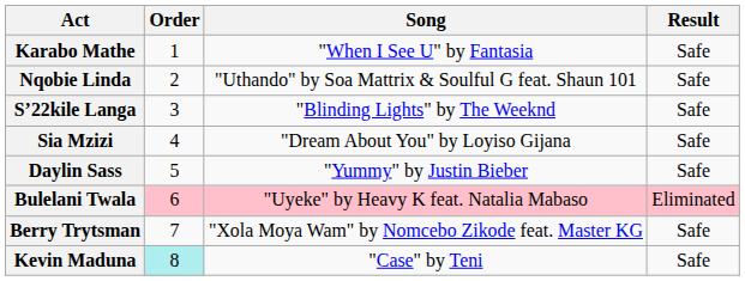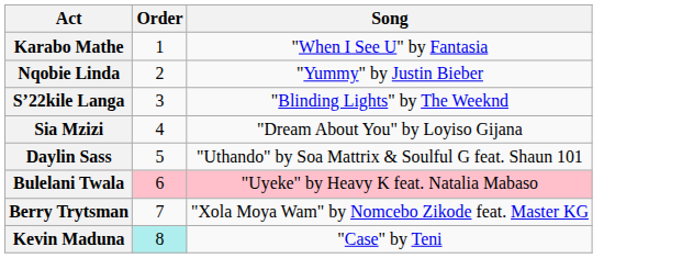 <table class="wikitable plainrowheaders" style="text-align:center;">
 <tr>
 <th scope"col">Act</th>
 <th scope"col">Order</th>
 <th scope"col">Song</th>
-<th scope"col">Result</th>
 </tr>
 <tr>
 <th scope=row>Karabo Mathe</th>
 <td>1</td>
 <td>"<a href='#'>When I See U</a>" by <a href='#'>Fantasia</a></td>
-<td>Safe</td>
 </tr>
 <tr>
 <th scope=row>Nqobie Linda</th>
 <td>2</td>
-<td>"Uthando" by Soa Mattrix & Soulful G feat. Shaun 101</td>
-<td>Safe</td>
+<td>"<a href='#'>Yummy</a>" by <a href='#'>Justin Bieber</a></td>
 </tr>
 <tr>
 <th scope=row>S’22kile Langa</th>
 <td>3</td>
 <td>"<a href='#'>Blinding Lights</a>" by <a href='#'>The Weeknd</a></td>
-<td>Safe</td>
 </tr>
 <tr>
 <th scope=row>Sia Mzizi</th>
 <td>4</td>
 <td>"Dream About You" by Loyiso Gijana</td>
-<td>Safe</td>
 </tr>
 <tr>
 <th scope=row>Daylin Sass</th>
 <td>5</td>
-<td>"<a href='#'>Yummy</a>" by <a href='#'>Justin Bieber</a></td>
-<td>Safe</td>
+<td>"Uthando" by Soa Mattrix & Soulful G feat. Shaun 101</td>
 </tr>
 <tr style="background:pink">
 <th scope=row>Bulelani Twala</th>
 <td>6</td>
 <td>"Uyeke" by Heavy K feat. Natalia Mabaso</td>
-<td>Eliminated</td>
 </tr>
 <tr>
 <th scope=row>Berry Trytsman</th>
 <td>7</td>
 <td>"Xola Moya Wam" by <a href='#'>Nomcebo Zikode</a> feat. <a href='#'>Master KG</a></td>
-<td>Safe</td>
 </tr>
 <tr>
 <th scope=row>Kevin Maduna</th>
 <td style="background: paleturquoise;">8</td>
 <td>"<a href='#'>Case</a>" by <a href='#'>Teni</a></td>
-<td>Safe</td>
 </tr>
 </table>
